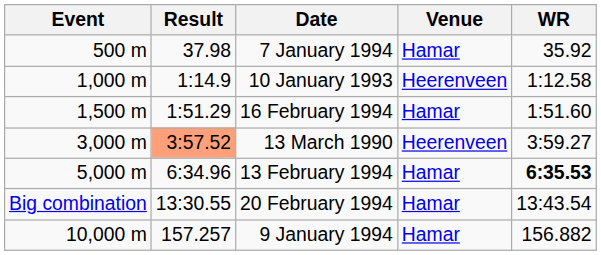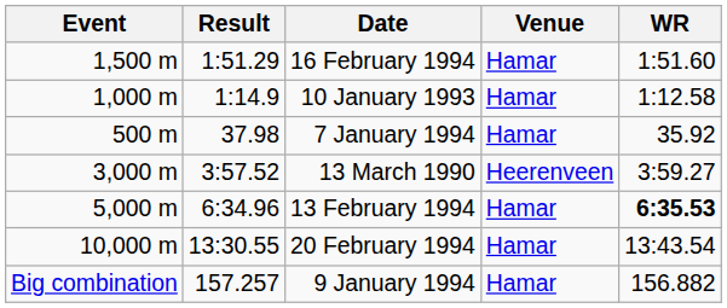 <table class="wikitable">
 <tr>
 <th>Event</th>
 <th>Result</th>
 <th>Date</th>
 <th>Venue</th>
 <th>WR</th>
 </tr>
 <tr align="right">
+<td>1,500 m</td>
+<td>1:51.29</td>
+<td>16 February 1994</td>
+<td align="left"><a href='#'>Hamar</a></td>
+<td>1:51.60</td>
+</tr>
+<tr align="right">
+<td>1,000 m</td>
+<td>1:14.9</td>
+<td>10 January 1993</td>
+<td align="left"><a href='#'>Hamar</a></td>
+<td>1:12.58</td>
+</tr>
+<tr align="right">
 <td>500 m</td>
 <td>37.98</td>
 <td>7 January 1994</td>
 <td align="left"><a href='#'>Hamar</a></td>
 <td>35.92</td>
 </tr>
 <tr align="right">
-<td>1,000 m</td>
-<td>1:14.9</td>
-<td>10 January 1993</td>
-<td align="left"><a href='#'>Heerenveen</a></td>
-<td>1:12.58</td>
-</tr>
-<tr align="right">
-<td>1,500 m</td>
-<td>1:51.29</td>
-<td>16 February 1994</td>
-<td align="left"><a href='#'>Hamar</a></td>
-<td>1:51.60</td>
-</tr>
-<tr align="right">
 <td>3,000 m</td>
-<td style="background: lightsalmon;">3:57.52</td>
+<td>3:57.52</td>
 <td>13 March 1990</td>
 <td align="left"><a href='#'>Heerenveen</a></td>
 <td>3:59.27</td>
 </tr>
 <tr align="right">
 <td>5,000 m</td>
 <td>6:34.96</td>
 <td>13 February 1994</td>
 <td align="left"><a href='#'>Hamar</a></td>
 <td><strong>6:35.53</strong></td>
 </tr>
 <tr align="right">
-<td><a href='#'>Big combination</a></td>
+<td>10,000 m</td>
 <td>13:30.55</td>
 <td>20 February 1994</td>
 <td align="left"><a href='#'>Hamar</a></td>
 <td>13:43.54</td>
 </tr>
 <tr align="right">
-<td>10,000 m</td>
+<td><a href='#'>Big combination</a></td>
 <td>157.257</td>
 <td>9 January 1994</td>
 <td align="left"><a href='#'>Hamar</a></td>
 <td>156.882</td>
 </tr>
 </table>
